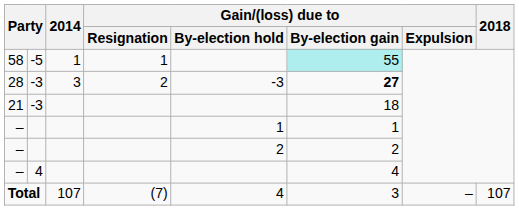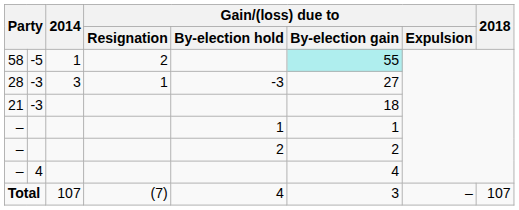 <table class="wikitable" style="text-align:right">
 <tr>
 <th rowspan="2" colspan="2">Party</th>
 <th rowspan="2">2014</th>
 <th colspan="4">Gain/(loss) due to</th>
 <th rowspan="2">2018</th>
 </tr>
 <tr>
 <th>Resignation</th>
 <th>By-election hold</th>
 <th>By-election gain</th>
 <th>Expulsion</th>
 </tr>
 <tr>
 <td>58</td>
 <td>-5</td>
 <td>1</td>
-<td>1</td>
+<td>2</td>
 <td></td>
 <td style="background: paleturquoise;">55</td>
 </tr>
 <tr>
 <td>28</td>
 <td>-3</td>
 <td>3</td>
-<td>2</td>
+<td>1</td>
 <td>-3</td>
-<td><strong>27</strong></td>
+<td>27</td>
 </tr>
 <tr>
 <td>21</td>
 <td>-3</td>
 <td></td>
 <td></td>
 <td></td>
 <td>18</td>
 </tr>
 <tr>
 <td>–</td>
 <td></td>
 <td></td>
 <td></td>
 <td>1</td>
 <td>1</td>
 </tr>
 <tr>
 <td>–</td>
 <td></td>
 <td></td>
 <td></td>
 <td>2</td>
 <td>2</td>
 </tr>
 <tr>
 <td>–</td>
 <td>4</td>
 <td></td>
 <td></td>
 <td></td>
 <td>4</td>
 </tr>
 <tr>
 <td colspan="2" style="text-align:left;"><strong>Total</strong></td>
 <td>107</td>
 <td>(7)</td>
 <td>4</td>
 <td>3</td>
 <td>–</td>
 <td>107</td>
 </tr>
 </table>
